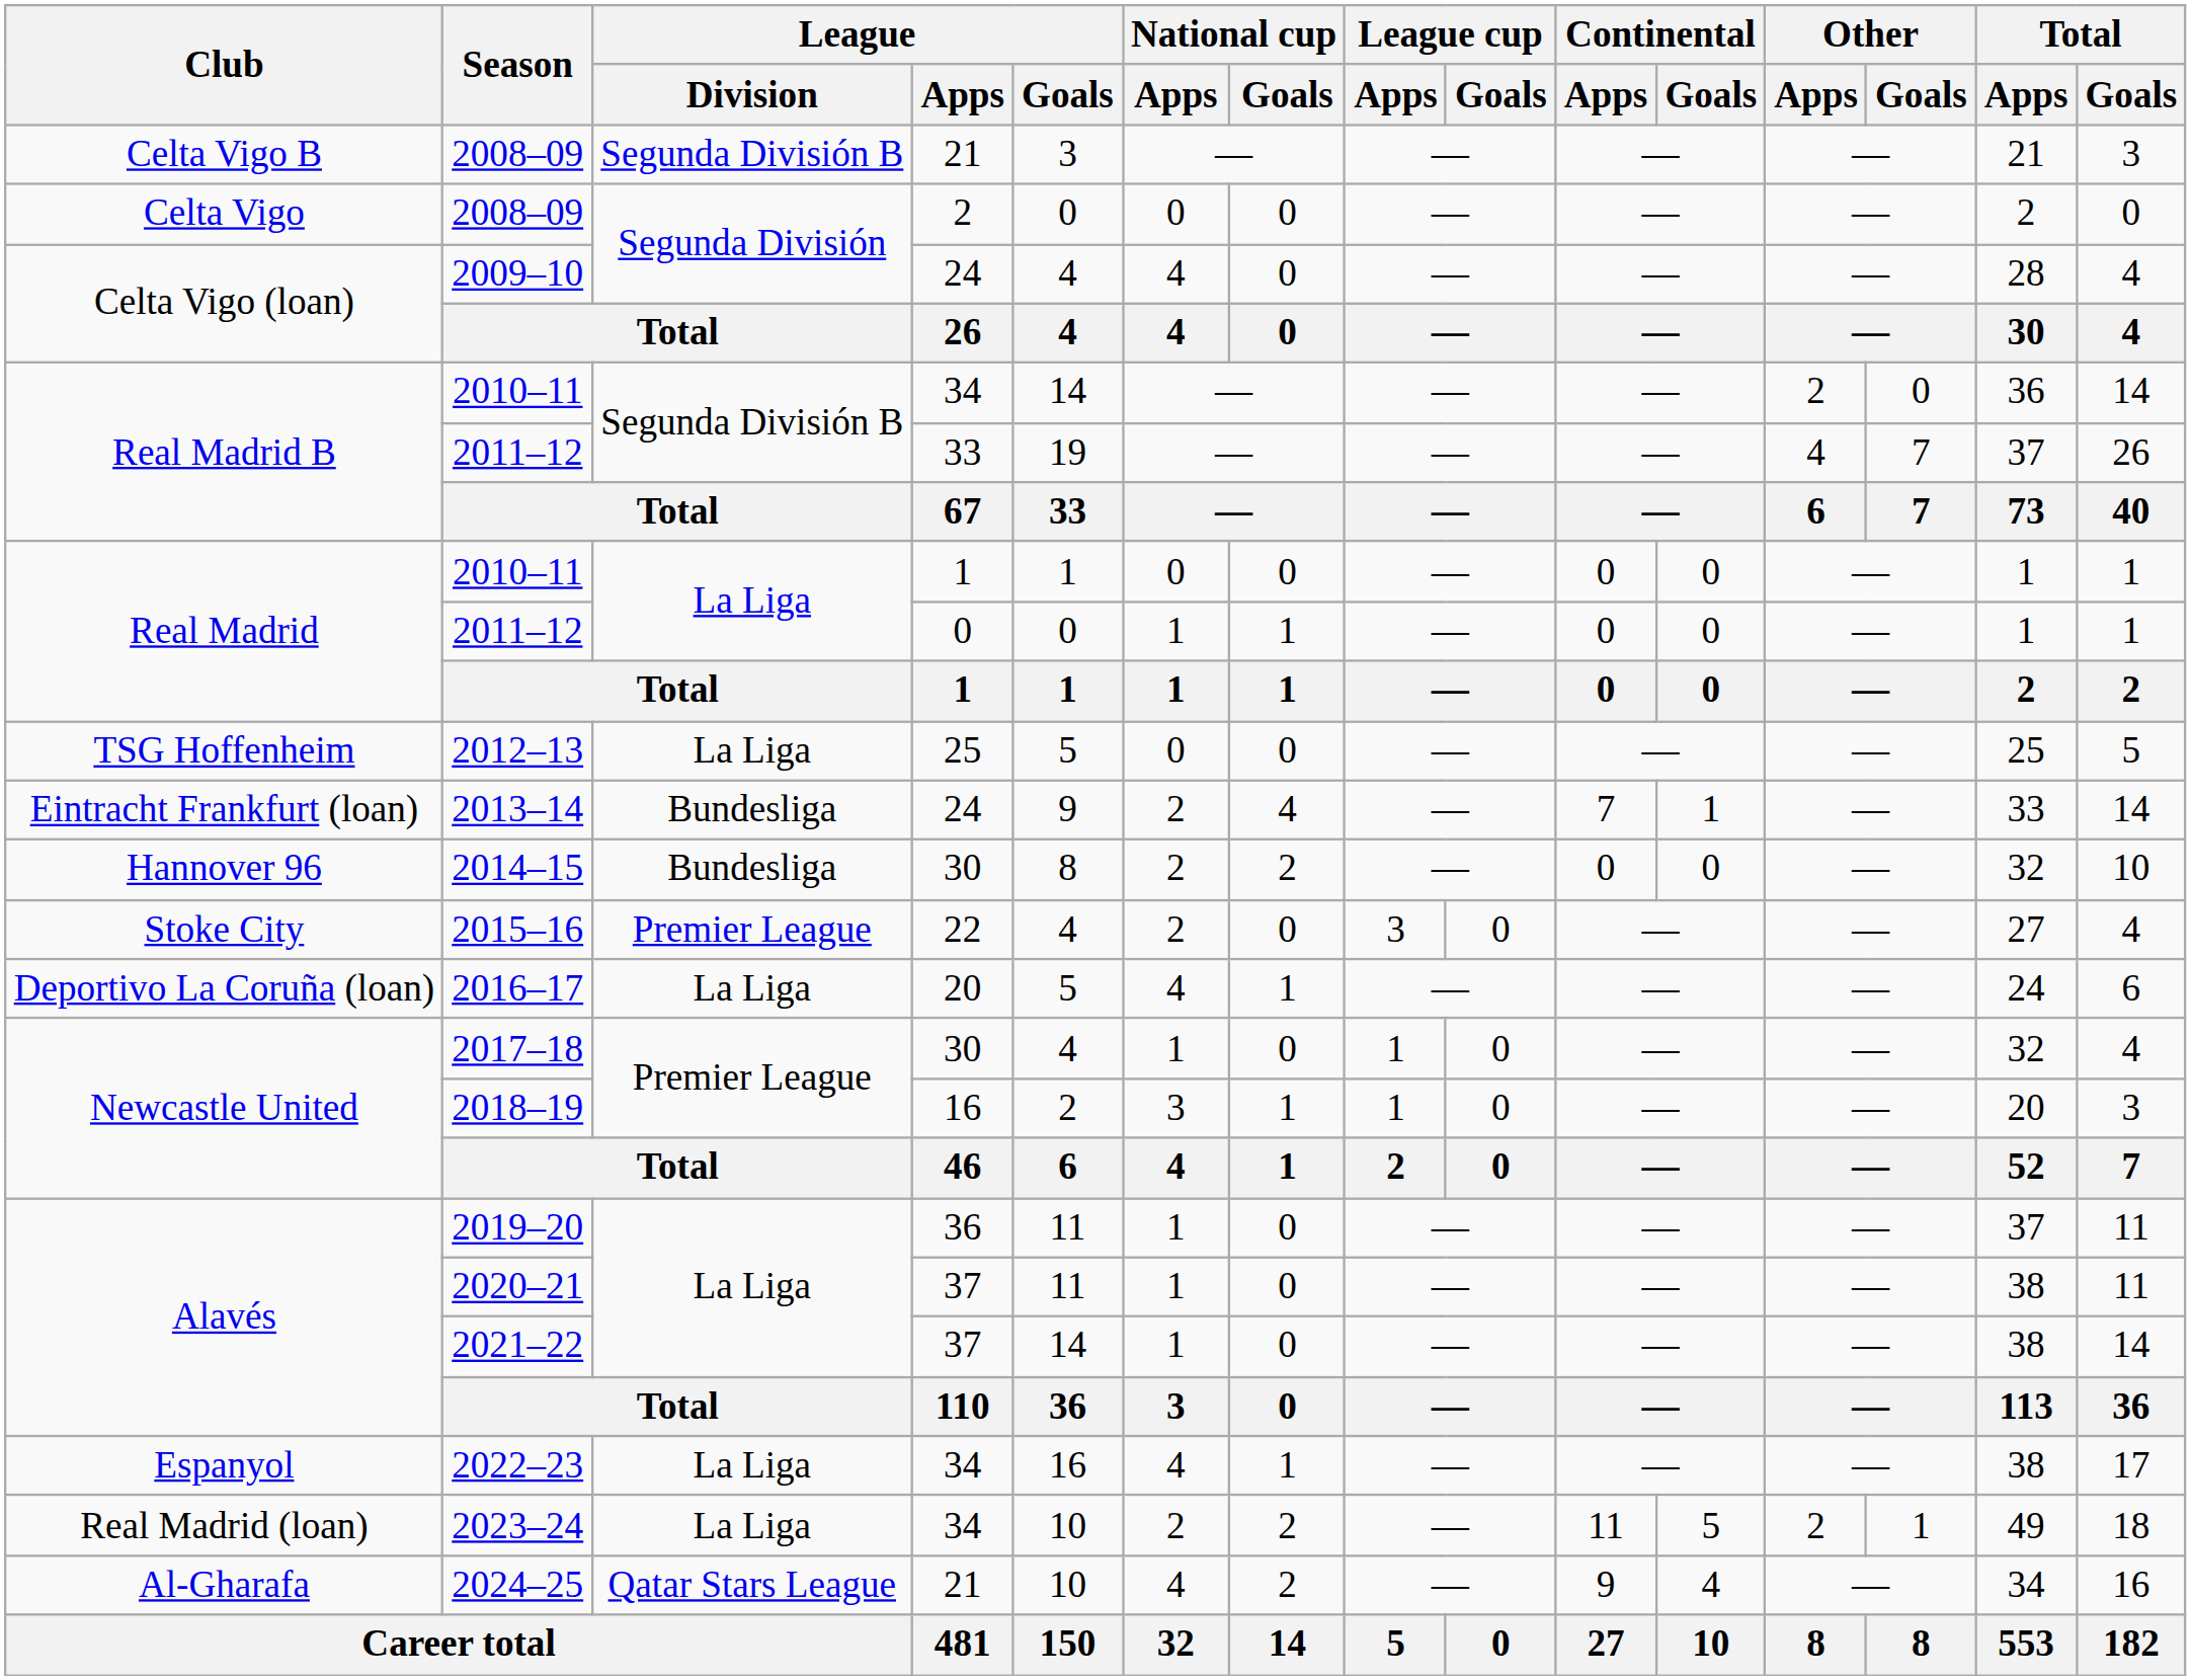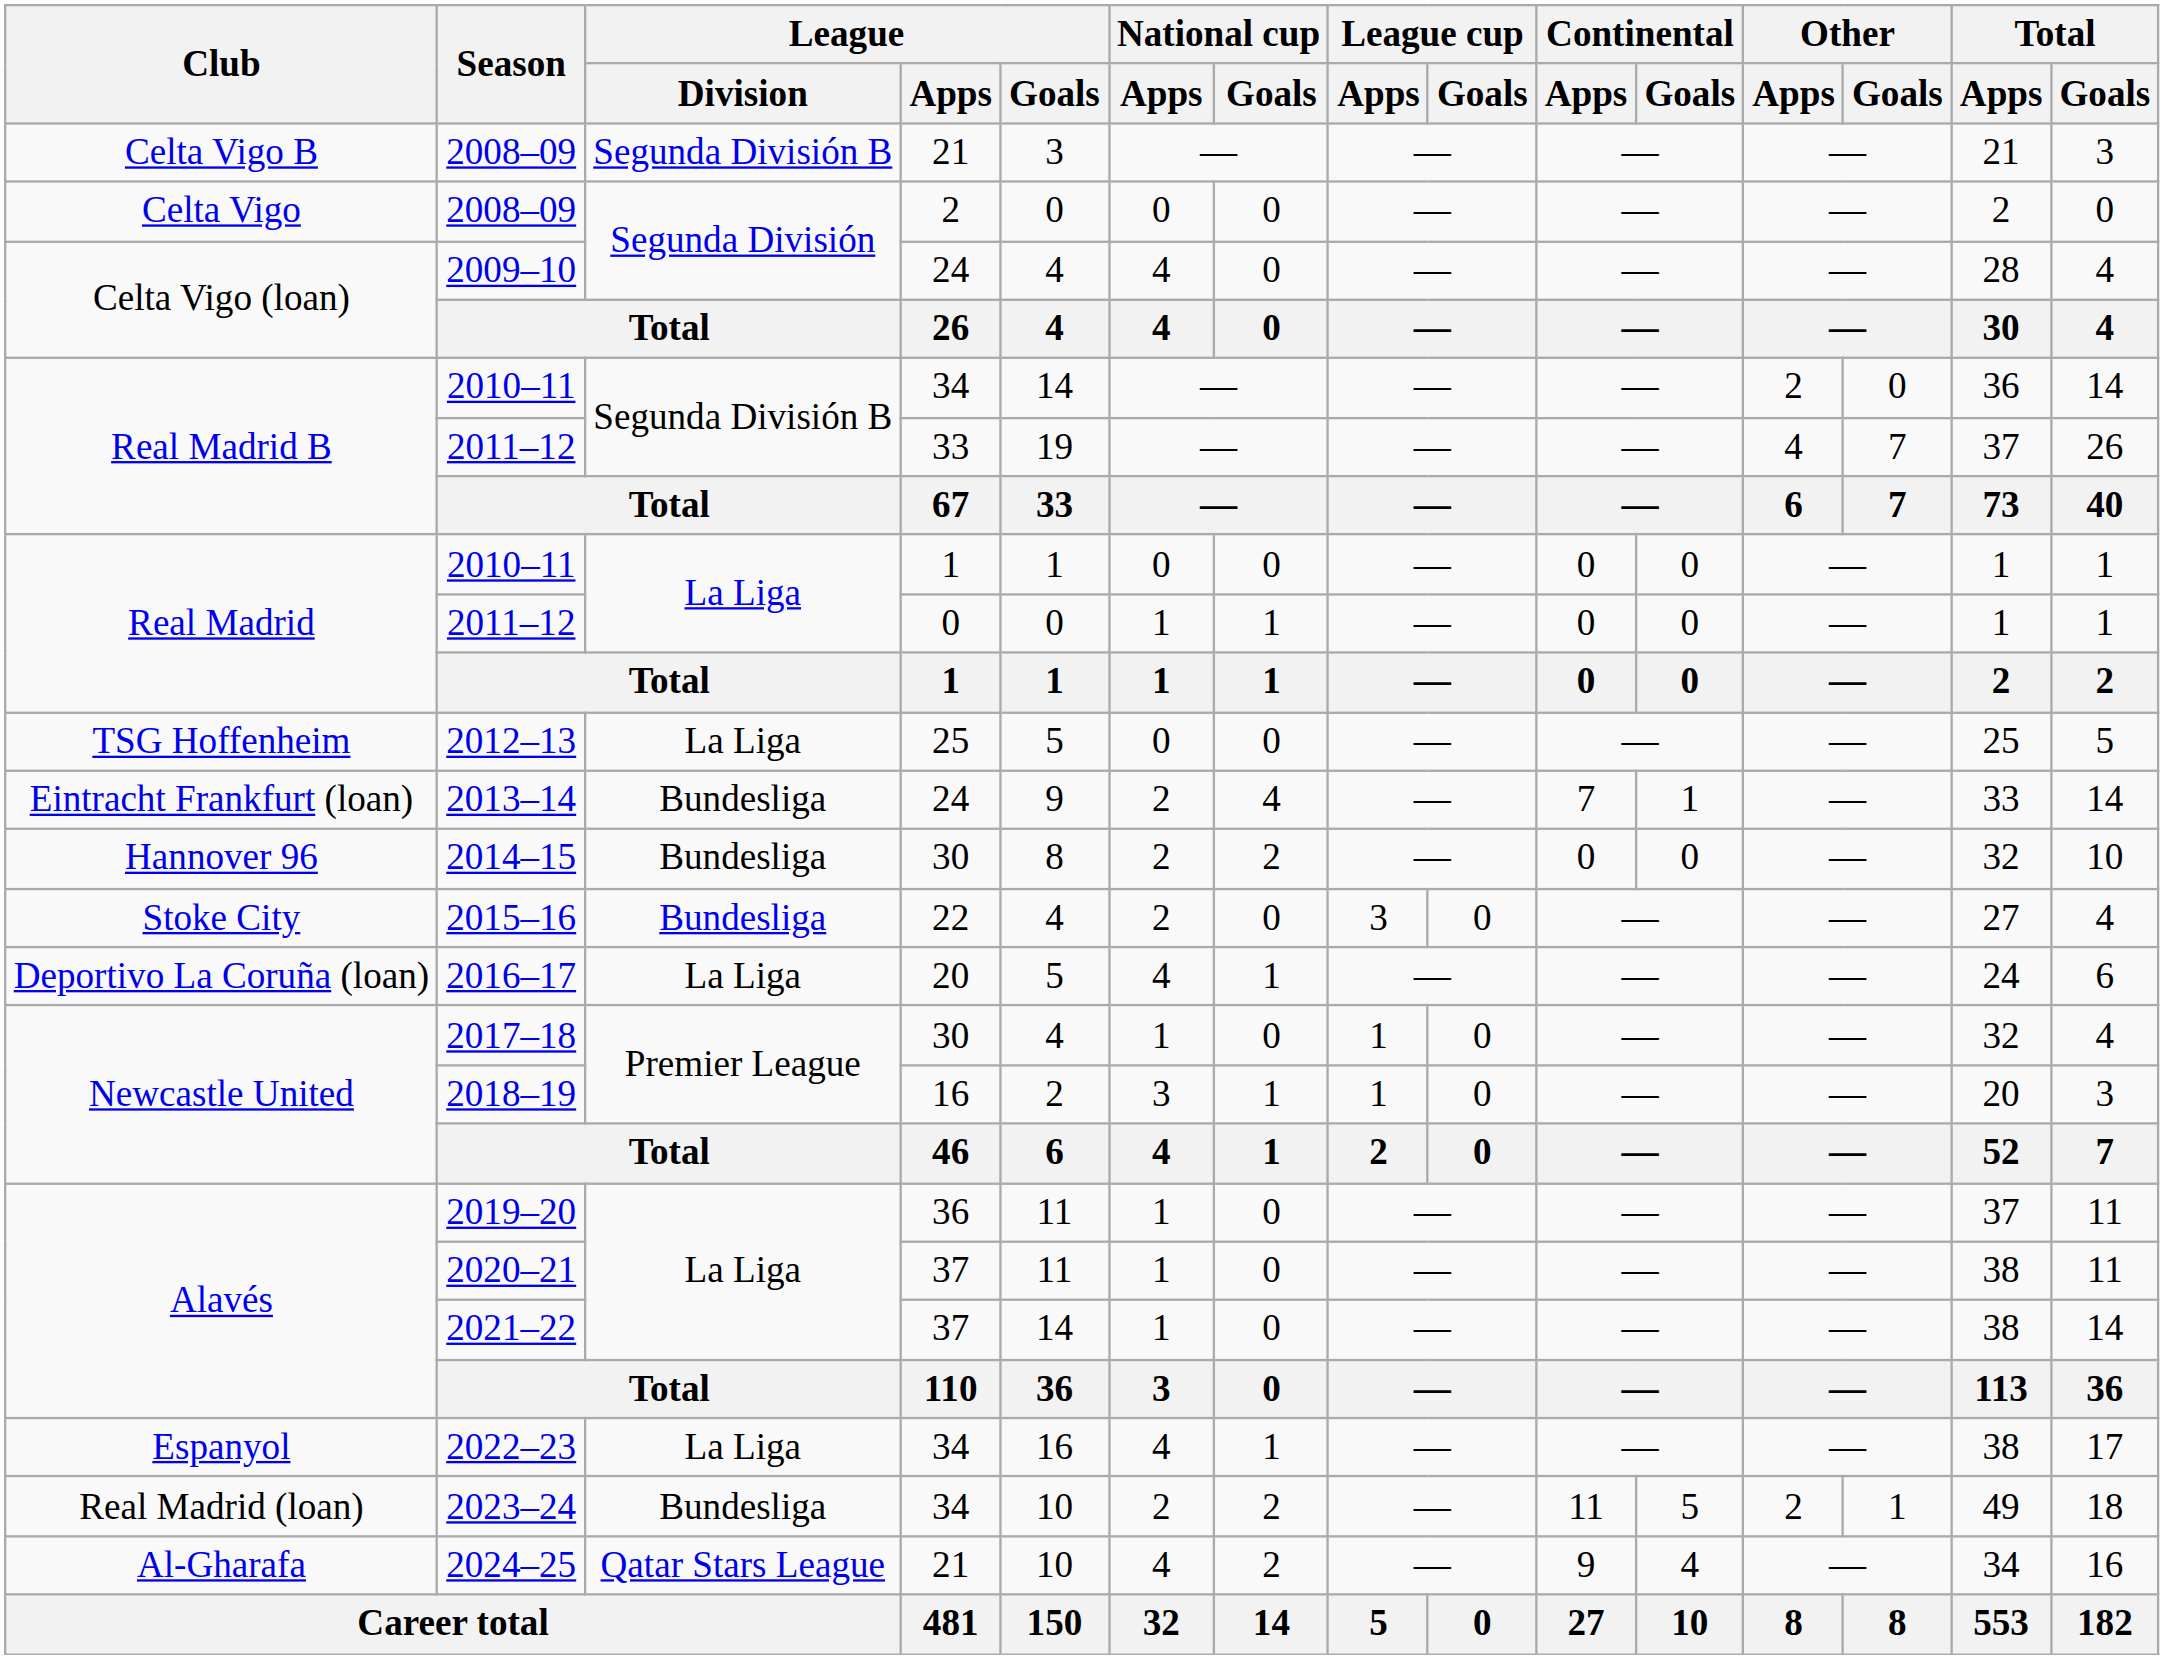 <table class="wikitable" style="text-align: center;">
 <tr>
 <th rowspan="2">Club</th>
 <th rowspan="2">Season</th>
 <th colspan="3">League</th>
 <th colspan="2">National cup</th>
 <th colspan="2">League cup</th>
 <th colspan="2">Continental</th>
 <th colspan="2">Other</th>
 <th colspan="2">Total</th>
 </tr>
 <tr>
 <th>Division</th>
 <th>Apps</th>
 <th>Goals</th>
 <th>Apps</th>
 <th>Goals</th>
 <th>Apps</th>
 <th>Goals</th>
 <th>Apps</th>
 <th>Goals</th>
 <th>Apps</th>
 <th>Goals</th>
 <th>Apps</th>
 <th>Goals</th>
 </tr>
 <tr>
 <td><a href='#'>Celta Vigo B</a></td>
 <td><a href='#'>2008–09</a></td>
 <td><a href='#'>Segunda División B</a></td>
 <td>21</td>
 <td>3</td>
 <td colspan="2">—</td>
 <td colspan="2">—</td>
 <td colspan="2">—</td>
 <td colspan="2">—</td>
 <td>21</td>
 <td>3</td>
 </tr>
 <tr>
 <td><a href='#'>Celta Vigo</a></td>
 <td><a href='#'>2008–09</a></td>
 <td rowspan="2"><a href='#'>Segunda División</a></td>
 <td>2</td>
 <td>0</td>
 <td>0</td>
 <td>0</td>
 <td colspan="2">—</td>
 <td colspan="2">—</td>
 <td colspan="2">—</td>
 <td>2</td>
 <td>0</td>
 </tr>
 <tr>
 <td rowspan="2">Celta Vigo (loan)</td>
 <td><a href='#'>2009–10</a></td>
 <td>24</td>
 <td>4</td>
 <td>4</td>
 <td>0</td>
 <td colspan="2">—</td>
 <td colspan="2">—</td>
 <td colspan="2">—</td>
 <td>28</td>
 <td>4</td>
 </tr>
 <tr>
 <th colspan="2">Total</th>
 <th>26</th>
 <th>4</th>
 <th>4</th>
 <th>0</th>
 <th colspan="2">—</th>
 <th colspan="2">—</th>
 <th colspan="2">—</th>
 <th>30</th>
 <th>4</th>
 </tr>
 <tr>
 <td rowspan="3"><a href='#'>Real Madrid B</a></td>
 <td><a href='#'>2010–11</a></td>
 <td rowspan="2">Segunda División B</td>
 <td>34</td>
 <td>14</td>
 <td colspan="2">—</td>
 <td colspan="2">—</td>
 <td colspan="2">—</td>
 <td>2</td>
 <td>0</td>
 <td>36</td>
 <td>14</td>
 </tr>
 <tr>
 <td><a href='#'>2011–12</a></td>
 <td>33</td>
 <td>19</td>
 <td colspan="2">—</td>
 <td colspan="2">—</td>
 <td colspan="2">—</td>
 <td>4</td>
 <td>7</td>
 <td>37</td>
 <td>26</td>
 </tr>
 <tr>
 <th colspan="2">Total</th>
 <th>67</th>
 <th>33</th>
 <th colspan="2">—</th>
 <th colspan="2">—</th>
 <th colspan="2">—</th>
 <th>6</th>
 <th>7</th>
 <th>73</th>
 <th>40</th>
 </tr>
 <tr>
 <td rowspan="3"><a href='#'>Real Madrid</a></td>
 <td><a href='#'>2010–11</a></td>
 <td rowspan="2"><a href='#'>La Liga</a></td>
 <td>1</td>
 <td>1</td>
 <td>0</td>
 <td>0</td>
 <td colspan="2">—</td>
 <td>0</td>
 <td>0</td>
 <td colspan="2">—</td>
 <td>1</td>
 <td>1</td>
 </tr>
 <tr>
 <td><a href='#'>2011–12</a></td>
 <td>0</td>
 <td>0</td>
 <td>1</td>
 <td>1</td>
 <td colspan="2">—</td>
 <td>0</td>
 <td>0</td>
 <td colspan="2">—</td>
 <td>1</td>
 <td>1</td>
 </tr>
 <tr>
 <th colspan="2">Total</th>
 <th>1</th>
 <th>1</th>
 <th>1</th>
 <th>1</th>
 <th colspan="2">—</th>
 <th>0</th>
 <th>0</th>
 <th colspan="2">—</th>
 <th>2</th>
 <th>2</th>
 </tr>
 <tr>
 <td><a href='#'>TSG Hoffenheim</a></td>
 <td><a href='#'>2012–13</a></td>
 <td>La Liga</td>
 <td>25</td>
 <td>5</td>
 <td>0</td>
 <td>0</td>
 <td colspan="2">—</td>
 <td colspan="2">—</td>
 <td colspan="2">—</td>
 <td>25</td>
 <td>5</td>
 </tr>
 <tr>
 <td><a href='#'>Eintracht Frankfurt</a> (loan)</td>
 <td><a href='#'>2013–14</a></td>
 <td>Bundesliga</td>
 <td>24</td>
 <td>9</td>
 <td>2</td>
 <td>4</td>
 <td colspan="2">—</td>
 <td>7</td>
 <td>1</td>
 <td colspan="2">—</td>
 <td>33</td>
 <td>14</td>
 </tr>
 <tr>
 <td><a href='#'>Hannover 96</a></td>
 <td><a href='#'>2014–15</a></td>
 <td>Bundesliga</td>
 <td>30</td>
 <td>8</td>
 <td>2</td>
 <td>2</td>
 <td colspan="2">—</td>
 <td>0</td>
 <td>0</td>
 <td colspan="2">—</td>
 <td>32</td>
 <td>10</td>
 </tr>
 <tr>
 <td><a href='#'>Stoke City</a></td>
 <td><a href='#'>2015–16</a></td>
-<td><a href='#'>Premier League</a></td>
+<td><a href='#'>Bundesliga</a></td>
 <td>22</td>
 <td>4</td>
 <td>2</td>
 <td>0</td>
 <td>3</td>
 <td>0</td>
 <td colspan="2">—</td>
 <td colspan="2">—</td>
 <td>27</td>
 <td>4</td>
 </tr>
 <tr>
 <td><a href='#'>Deportivo La Coruña</a> (loan)</td>
 <td><a href='#'>2016–17</a></td>
 <td>La Liga</td>
 <td>20</td>
 <td>5</td>
 <td>4</td>
 <td>1</td>
 <td colspan="2">—</td>
 <td colspan="2">—</td>
 <td colspan="2">—</td>
 <td>24</td>
 <td>6</td>
 </tr>
 <tr>
 <td rowspan="3"><a href='#'>Newcastle United</a></td>
 <td><a href='#'>2017–18</a></td>
 <td rowspan="2">Premier League</td>
 <td>30</td>
 <td>4</td>
 <td>1</td>
 <td>0</td>
 <td>1</td>
 <td>0</td>
 <td colspan="2">—</td>
 <td colspan="2">—</td>
 <td>32</td>
 <td>4</td>
 </tr>
 <tr>
 <td><a href='#'>2018–19</a></td>
 <td>16</td>
 <td>2</td>
 <td>3</td>
 <td>1</td>
 <td>1</td>
 <td>0</td>
 <td colspan="2">—</td>
 <td colspan="2">—</td>
 <td>20</td>
 <td>3</td>
 </tr>
 <tr>
 <th colspan="2">Total</th>
 <th>46</th>
 <th>6</th>
 <th>4</th>
 <th>1</th>
 <th>2</th>
 <th>0</th>
 <th colspan="2">—</th>
 <th colspan="2">—</th>
 <th>52</th>
 <th>7</th>
 </tr>
 <tr>
 <td rowspan="4"><a href='#'>Alavés</a></td>
 <td><a href='#'>2019–20</a></td>
 <td rowspan="3">La Liga</td>
 <td>36</td>
 <td>11</td>
 <td>1</td>
 <td>0</td>
 <td colspan="2">—</td>
 <td colspan="2">—</td>
 <td colspan="2">—</td>
 <td>37</td>
 <td>11</td>
 </tr>
 <tr>
 <td><a href='#'>2020–21</a></td>
 <td>37</td>
 <td>11</td>
 <td>1</td>
 <td>0</td>
 <td colspan="2">—</td>
 <td colspan="2">—</td>
 <td colspan="2">—</td>
 <td>38</td>
 <td>11</td>
 </tr>
 <tr>
 <td><a href='#'>2021–22</a></td>
 <td>37</td>
 <td>14</td>
 <td>1</td>
 <td>0</td>
 <td colspan="2">—</td>
 <td colspan="2">—</td>
 <td colspan="2">—</td>
 <td>38</td>
 <td>14</td>
 </tr>
 <tr>
 <th colspan="2">Total</th>
 <th>110</th>
 <th>36</th>
 <th>3</th>
 <th>0</th>
 <th colspan="2">—</th>
 <th colspan="2">—</th>
 <th colspan="2">—</th>
 <th>113</th>
 <th>36</th>
 </tr>
 <tr>
 <td><a href='#'>Espanyol</a></td>
 <td><a href='#'>2022–23</a></td>
 <td>La Liga</td>
 <td>34</td>
 <td>16</td>
 <td>4</td>
 <td>1</td>
 <td colspan="2">—</td>
 <td colspan="2">—</td>
 <td colspan="2">—</td>
 <td>38</td>
 <td>17</td>
 </tr>
 <tr>
 <td>Real Madrid (loan)</td>
 <td><a href='#'>2023–24</a></td>
-<td>La Liga</td>
+<td>Bundesliga</td>
 <td>34</td>
 <td>10</td>
 <td>2</td>
 <td>2</td>
 <td colspan="2">—</td>
 <td>11</td>
 <td>5</td>
 <td>2</td>
 <td>1</td>
 <td>49</td>
 <td>18</td>
 </tr>
 <tr>
 <td><a href='#'>Al-Gharafa</a></td>
 <td><a href='#'>2024–25</a></td>
 <td><a href='#'>Qatar Stars League</a></td>
 <td>21</td>
 <td>10</td>
 <td>4</td>
 <td>2</td>
 <td colspan="2">—</td>
 <td>9</td>
 <td>4</td>
 <td colspan="2">—</td>
 <td>34</td>
 <td>16</td>
 </tr>
 <tr>
 <th colspan="3">Career total</th>
 <th>481</th>
 <th>150</th>
 <th>32</th>
 <th>14</th>
 <th>5</th>
 <th>0</th>
 <th>27</th>
 <th>10</th>
 <th>8</th>
 <th>8</th>
 <th>553</th>
 <th>182</th>
 </tr>
 </table>
